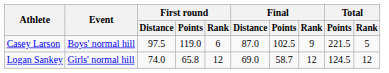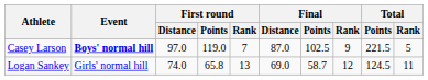 <table class="wikitable" style="font-size:90%">
 <tr>
 <th rowspan=2>Athlete</th>
 <th rowspan=2>Event</th>
 <th colspan=3>First round</th>
 <th colspan=3>Final</th>
 <th colspan=2>Total</th>
 </tr>
 <tr style="font-size:95%">
 <th>Distance</th>
 <th>Points</th>
 <th>Rank</th>
 <th>Distance</th>
 <th>Points</th>
 <th>Rank</th>
 <th>Points</th>
 <th>Rank</th>
 </tr>
 <tr align=center>
 <td align=left><a href='#'>Casey Larson</a></td>
-<td align=left><a href='#'>Boys' normal hill</a></td>
-<td>97.5</td>
+<td align=left><strong><a href='#'>Boys' normal hill</a></strong></td>
+<td>97.0</td>
 <td>119.0</td>
-<td>6</td>
+<td>7</td>
 <td>87.0</td>
 <td>102.5</td>
 <td>9</td>
 <td>221.5</td>
 <td>5</td>
 </tr>
 <tr align=center>
 <td align=left><a href='#'>Logan Sankey</a></td>
 <td align=left><a href='#'>Girls' normal hill</a></td>
 <td>74.0</td>
 <td>65.8</td>
-<td>12</td>
+<td>13</td>
 <td>69.0</td>
 <td>58.7</td>
 <td>12</td>
 <td>124.5</td>
-<td>12</td>
+<td>11</td>
 </tr>
 </table>
